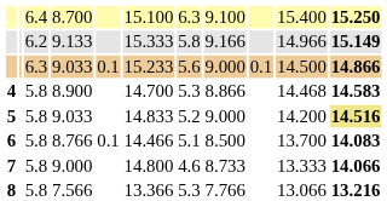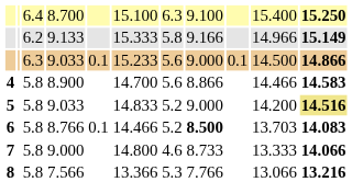 <table>
 <tr style="background:#fffcaf;">
 <th scope=row style="text-align:center"></th>
 <td style="text-align:left;"></td>
 <td>6.4</td>
 <td>8.700</td>
 <td></td>
 <td>15.100</td>
 <td>6.3</td>
 <td>9.100</td>
 <td></td>
 <td>15.400</td>
 <td><strong>15.250</strong></td>
 </tr>
 <tr style="background:#e5e5e5;">
 <th scope=row style="text-align:center"></th>
 <td style="text-align:left;"></td>
 <td>6.2</td>
 <td>9.133</td>
 <td></td>
 <td>15.333</td>
 <td>5.8</td>
 <td>9.166</td>
 <td></td>
 <td>14.966</td>
 <td><strong>15.149</strong></td>
 </tr>
 <tr style="background:#ec9;">
 <th scope=row style="text-align:center"></th>
 <td style="text-align:left;"></td>
 <td>6.3</td>
 <td>9.033</td>
 <td>0.1</td>
 <td>15.233</td>
 <td>5.6</td>
 <td>9.000</td>
 <td>0.1</td>
 <td>14.500</td>
 <td><strong>14.866</strong></td>
 </tr>
 <tr>
 <th scope=row style="text-align:center">4</th>
 <td style="text-align:left;"></td>
 <td>5.8</td>
 <td>8.900</td>
 <td></td>
 <td>14.700</td>
-<td>5.3</td>
+<td>5.6</td>
 <td>8.866</td>
 <td></td>
-<td>14.468</td>
+<td>14.466</td>
 <td><strong>14.583</strong></td>
 </tr>
 <tr>
 <th scope=row style="text-align:center">5</th>
 <td style="text-align:left;"></td>
 <td>5.8</td>
 <td>9.033</td>
 <td></td>
 <td>14.833</td>
 <td>5.2</td>
 <td>9.000</td>
 <td></td>
 <td>14.200</td>
 <td style="background: khaki;"><strong>14.516</strong></td>
 </tr>
 <tr>
 <th scope=row style="text-align:center">6</th>
 <td style="text-align:left;"></td>
 <td>5.8</td>
 <td>8.766</td>
 <td>0.1</td>
 <td>14.466</td>
-<td>5.1</td>
-<td>8.500</td>
+<td>5.2</td>
+<td><strong>8.500</strong></td>
 <td></td>
-<td>13.700</td>
+<td>13.703</td>
 <td><strong>14.083</strong></td>
 </tr>
 <tr>
 <th scope=row style="text-align:center">7</th>
 <td style="text-align:left;"></td>
 <td>5.8</td>
 <td>9.000</td>
 <td></td>
 <td>14.800</td>
 <td>4.6</td>
 <td>8.733</td>
 <td></td>
 <td>13.333</td>
 <td><strong>14.066</strong></td>
 </tr>
 <tr>
 <th scope=row style="text-align:center">8</th>
 <td style="text-align:left;"></td>
 <td>5.8</td>
 <td>7.566</td>
 <td></td>
 <td>13.366</td>
 <td>5.3</td>
 <td>7.766</td>
 <td></td>
 <td>13.066</td>
 <td><strong>13.216</strong></td>
 </tr>
 <tr>
 </tr>
 </table>
